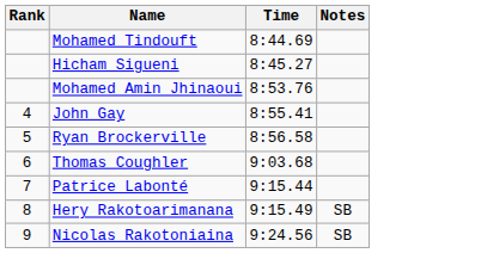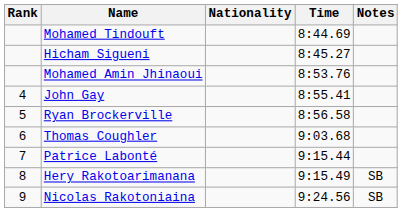 <table class="wikitable sortable" style="text-align:center;font-size:95%">
 <tr>
 <th>Rank</th>
 <th>Name</th>
+<th>Nationality</th>
 <th>Time</th>
 <th>Notes</th>
 </tr>
 <tr>
 <td></td>
 <td align=left><a href='#'>Mohamed Tindouft</a></td>
+<td align=left></td>
 <td>8:44.69</td>
 <td></td>
 </tr>
 <tr>
 <td></td>
 <td align=left><a href='#'>Hicham Sigueni</a></td>
+<td align=left></td>
 <td>8:45.27</td>
 <td></td>
 </tr>
 <tr>
 <td></td>
 <td align=left><a href='#'>Mohamed Amin Jhinaoui</a></td>
+<td align=left></td>
 <td>8:53.76</td>
 <td></td>
 </tr>
 <tr>
 <td>4</td>
 <td align=left><a href='#'>John Gay</a></td>
+<td align=left></td>
 <td>8:55.41</td>
 <td></td>
 </tr>
 <tr>
 <td>5</td>
 <td align=left><a href='#'>Ryan Brockerville</a></td>
+<td align=left></td>
 <td>8:56.58</td>
 <td></td>
 </tr>
 <tr>
 <td>6</td>
 <td align=left><a href='#'>Thomas Coughler</a></td>
+<td align=left></td>
 <td>9:03.68</td>
 <td></td>
 </tr>
 <tr>
 <td>7</td>
 <td align=left><a href='#'>Patrice Labonté</a></td>
+<td align=left></td>
 <td>9:15.44</td>
 <td></td>
 </tr>
 <tr>
 <td>8</td>
 <td align=left><a href='#'>Hery Rakotoarimanana</a></td>
+<td align=left></td>
 <td>9:15.49</td>
 <td>SB</td>
 </tr>
 <tr>
 <td>9</td>
 <td align=left><a href='#'>Nicolas Rakotoniaina</a></td>
+<td align=left></td>
 <td>9:24.56</td>
 <td>SB</td>
 </tr>
 </table>
